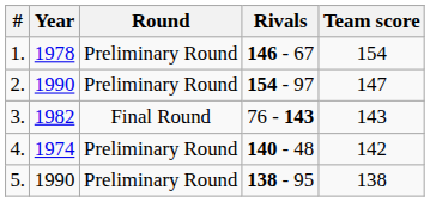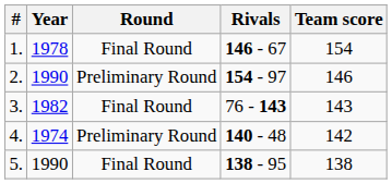 <table class="wikitable sortable" style="text-align:center">
 <tr>
 <th>#</th>
 <th>Year</th>
 <th>Round</th>
 <th>Rivals</th>
 <th>Team score</th>
 </tr>
 <tr>
 <td>1.</td>
 <td><a href='#'>1978</a></td>
-<td>Preliminary Round</td>
+<td>Final Round</td>
 <td><strong></strong> <strong> 146</strong> - 67 </td>
 <td>154</td>
 </tr>
 <tr>
 <td>2.</td>
 <td><a href='#'>1990</a></td>
 <td>Preliminary Round</td>
 <td><strong></strong> <strong> 154</strong> - 97 </td>
-<td>147</td>
+<td>146</td>
 </tr>
 <tr>
 <td>3.</td>
 <td><a href='#'>1982</a></td>
 <td>Final Round</td>
 <td> 76 - <strong>143</strong> <strong></strong></td>
 <td>143</td>
 </tr>
 <tr>
 <td>4.</td>
 <td><a href='#'>1974</a></td>
 <td>Preliminary Round</td>
 <td> <strong>140</strong> - 48 </td>
 <td>142</td>
 </tr>
 <tr>
 <td>5.</td>
 <td>1990</td>
-<td>Preliminary Round</td>
+<td>Final Round</td>
 <td><strong></strong> <strong> 138</strong> - 95 </td>
 <td>138</td>
 </tr>
 </table>
